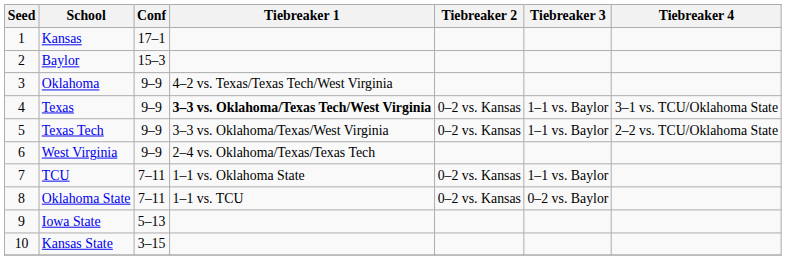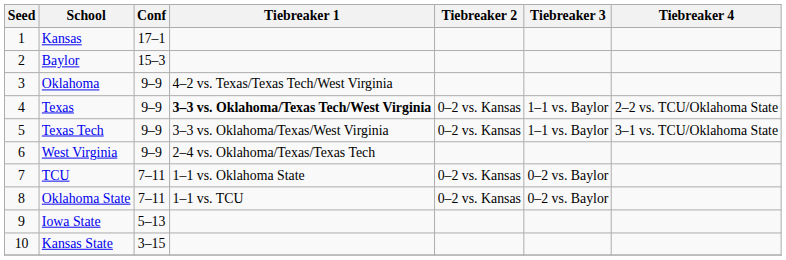 <table class="wikitable" style="white-space:nowrap; font-size:90%;text-align:center">
 <tr>
 <th>Seed</th>
 <th>School</th>
 <th>Conf</th>
 <th>Tiebreaker 1</th>
 <th>Tiebreaker 2</th>
 <th>Tiebreaker 3</th>
 <th>Tiebreaker 4</th>
 </tr>
 <tr>
 <td>1</td>
 <td align=left><a href='#'>Kansas</a></td>
 <td>17–1</td>
 <td></td>
 <td></td>
 <td></td>
 <td></td>
 </tr>
 <tr>
 <td>2</td>
 <td align=left><a href='#'>Baylor</a></td>
 <td>15–3</td>
 <td></td>
 <td></td>
 <td></td>
 <td></td>
 </tr>
 <tr>
 <td>3</td>
 <td align=left><a href='#'>Oklahoma</a></td>
 <td>9–9</td>
 <td align=left>4–2 vs. Texas/Texas Tech/West Virginia</td>
 <td></td>
 <td></td>
 <td></td>
 </tr>
 <tr>
 <td>4</td>
 <td align=left><a href='#'>Texas</a></td>
 <td>9–9</td>
 <td align=left><strong>3–3 vs. Oklahoma/Texas Tech/West Virginia</strong></td>
 <td align=left>0–2 vs. Kansas</td>
 <td align=left>1–1 vs. Baylor</td>
-<td align=left>3–1 vs. TCU/Oklahoma State</td>
+<td align=left>2–2 vs. TCU/Oklahoma State</td>
 </tr>
 <tr>
 <td>5</td>
 <td align=left><a href='#'>Texas Tech</a></td>
 <td>9–9</td>
 <td align=left>3–3 vs. Oklahoma/Texas/West Virginia</td>
 <td align=left>0–2 vs. Kansas</td>
 <td align=left>1–1 vs. Baylor</td>
-<td align=left>2–2 vs. TCU/Oklahoma State</td>
+<td align=left>3–1 vs. TCU/Oklahoma State</td>
 </tr>
 <tr>
 <td>6</td>
 <td align=left><a href='#'>West Virginia</a></td>
 <td>9–9</td>
 <td align=left>2–4 vs. Oklahoma/Texas/Texas Tech</td>
 <td></td>
 <td></td>
 <td></td>
 </tr>
 <tr>
 <td>7</td>
 <td align=left><a href='#'>TCU</a></td>
 <td>7–11</td>
 <td align=left>1–1 vs. Oklahoma State</td>
 <td align=left>0–2 vs. Kansas</td>
-<td align=left>1–1 vs. Baylor</td>
+<td align=left>0–2 vs. Baylor</td>
 <td></td>
 </tr>
 <tr>
 <td>8</td>
 <td align=left><a href='#'>Oklahoma State</a></td>
 <td>7–11</td>
 <td align=left>1–1 vs. TCU</td>
 <td align=left>0–2 vs. Kansas</td>
 <td align=left>0–2 vs. Baylor</td>
 <td></td>
 </tr>
 <tr>
 <td>9</td>
 <td align=left><a href='#'>Iowa State</a></td>
 <td>5–13</td>
 <td></td>
 <td></td>
 <td></td>
 <td></td>
 </tr>
 <tr>
 <td>10</td>
 <td align=left><a href='#'>Kansas State</a></td>
 <td>3–15</td>
 <td></td>
 <td></td>
 <td></td>
 <td></td>
 </tr>
 <tr>
 </tr>
 </table>
